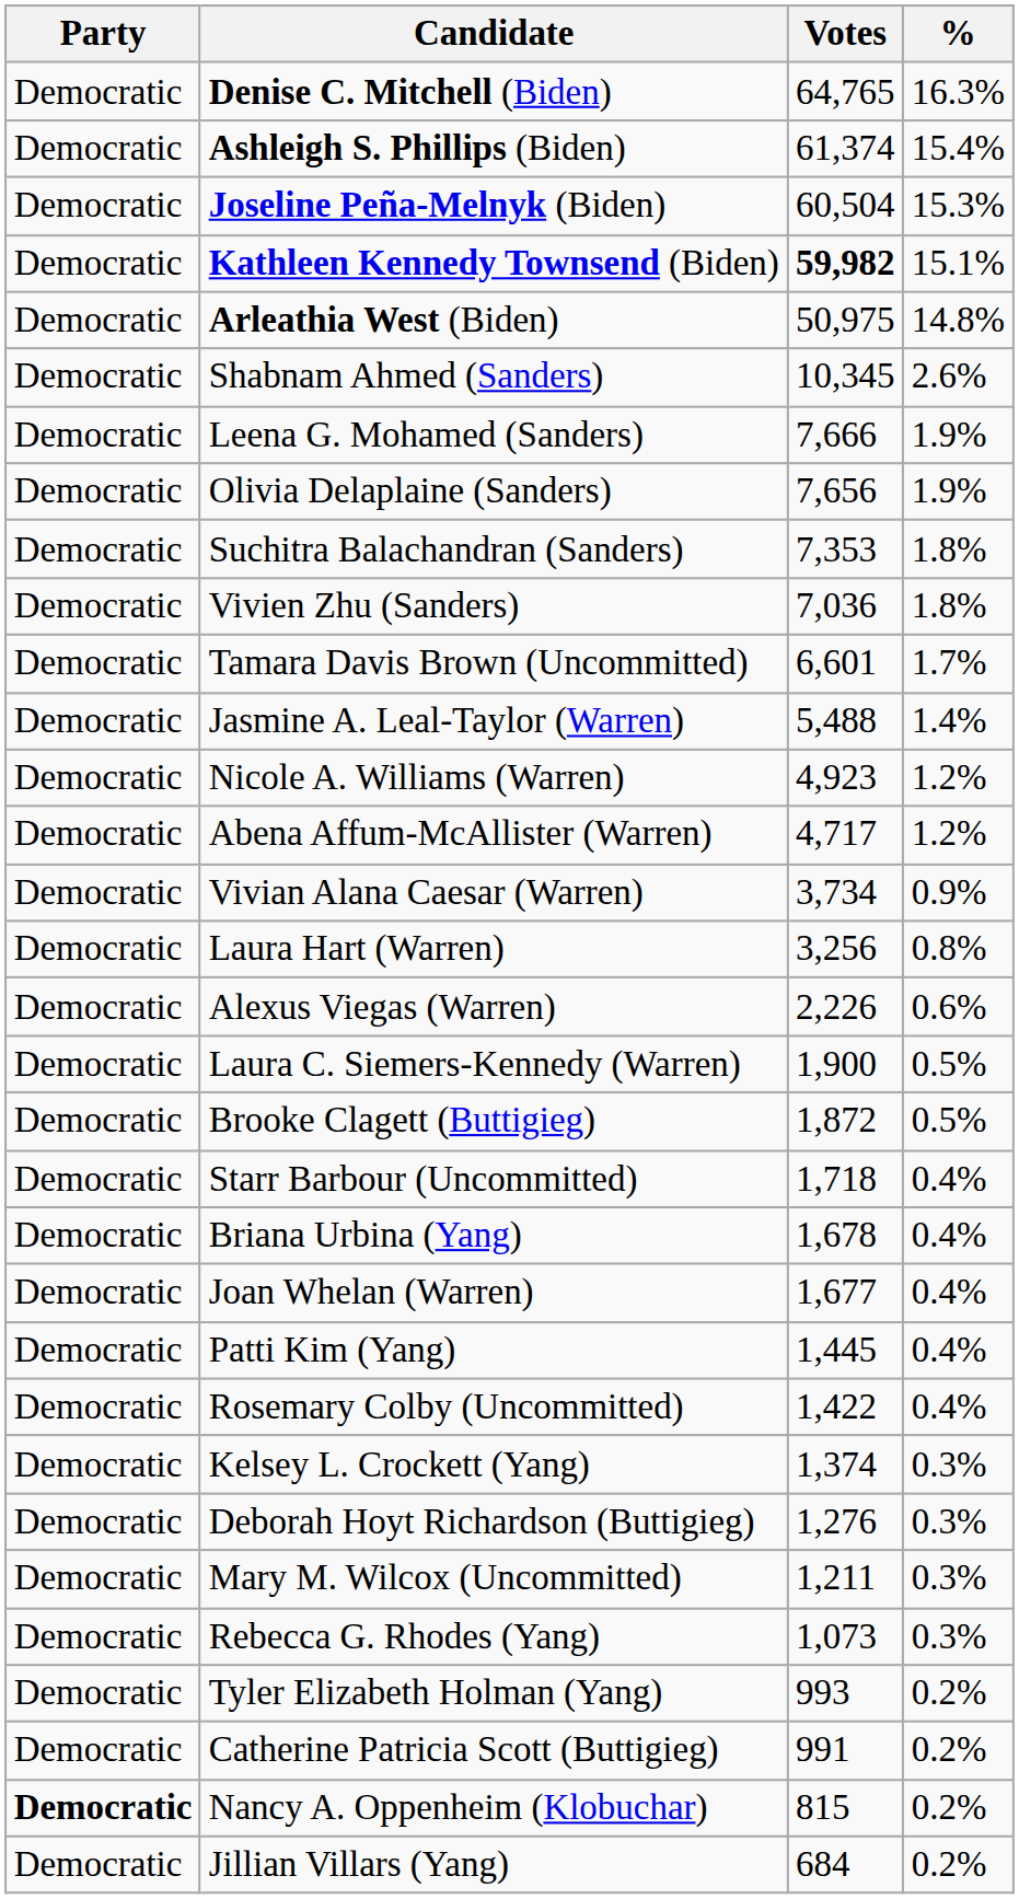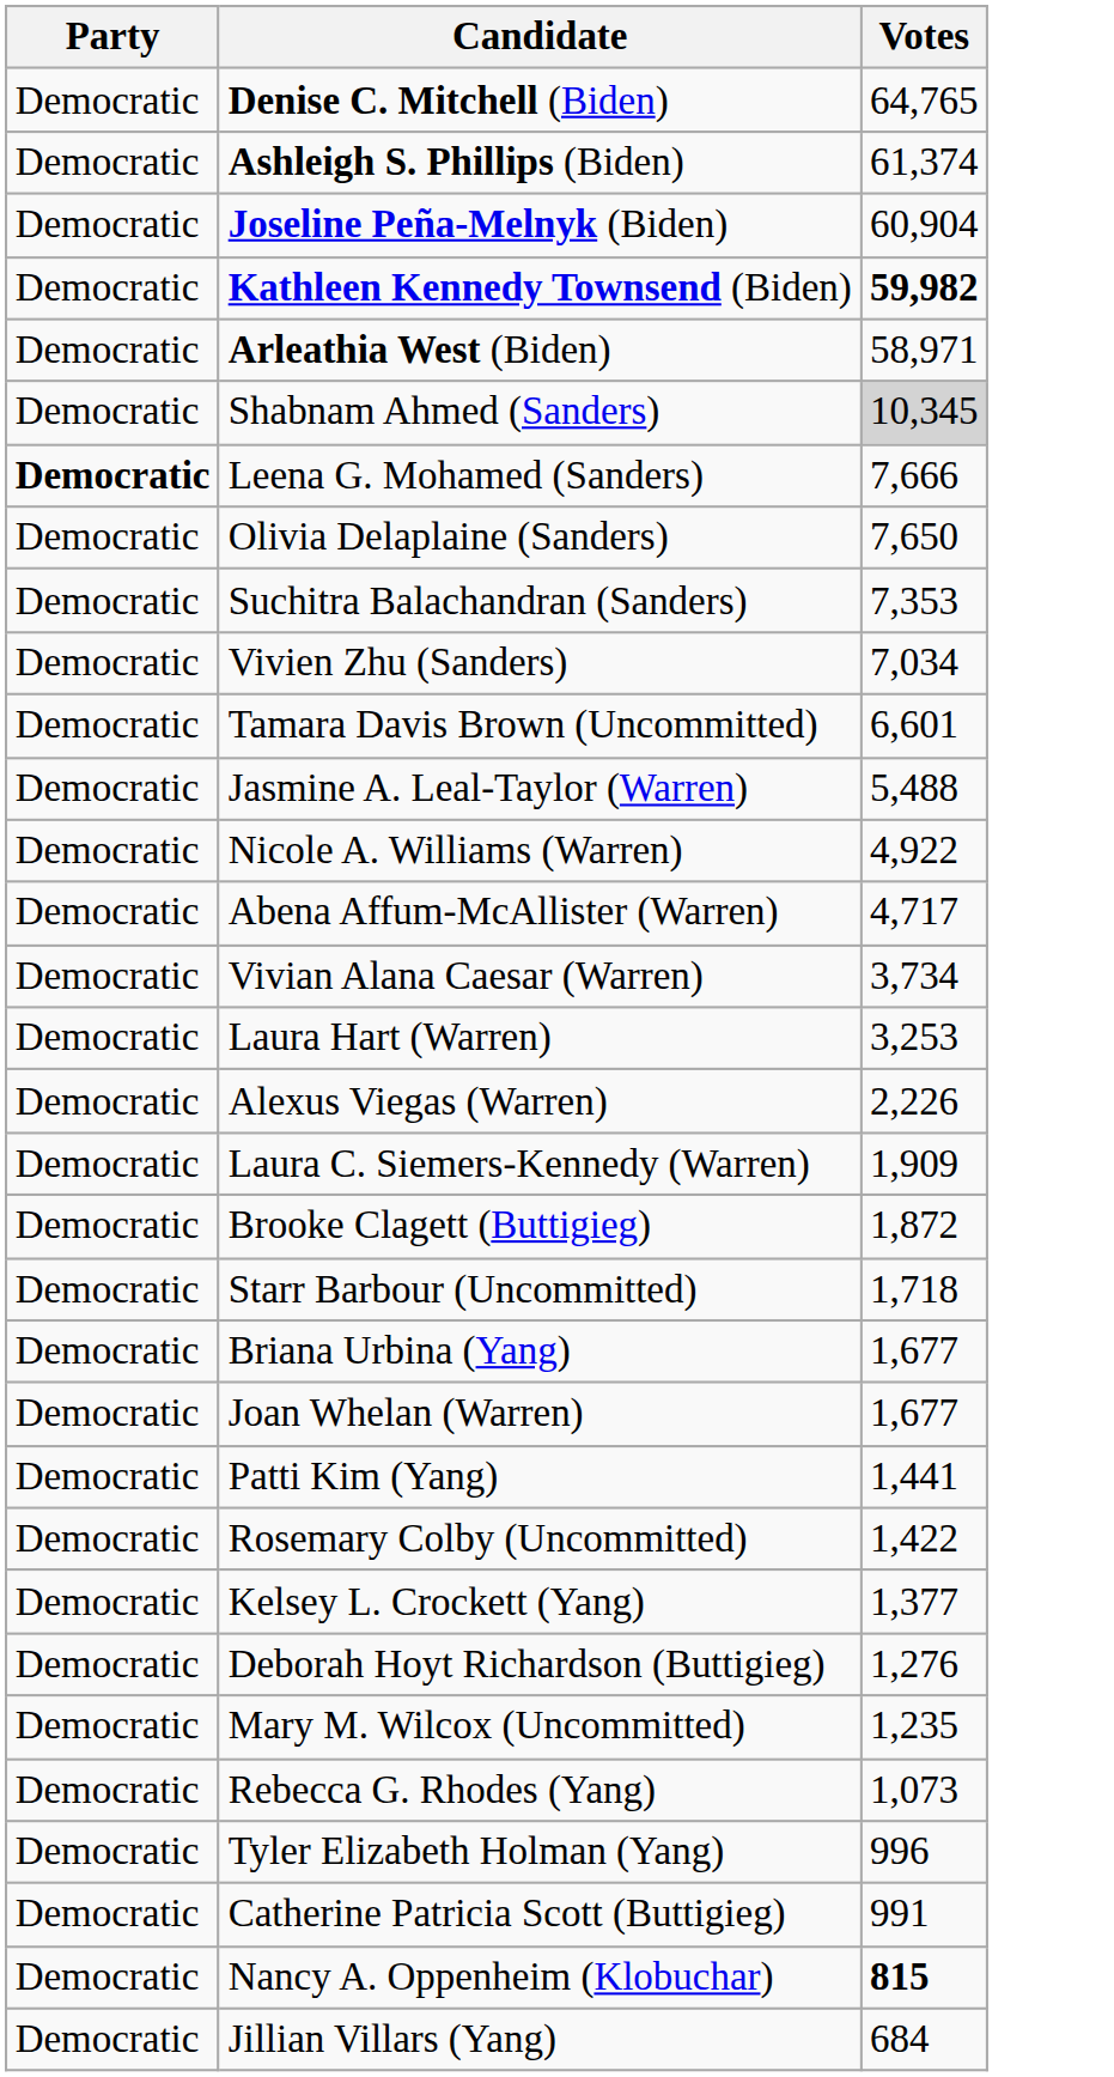 <table class="wikitable">
 <tr>
 <th>Party</th>
 <th>Candidate</th>
 <th>Votes</th>
-<th>%</th>
 </tr>
 <tr>
 <td>Democratic</td>
 <td><strong>Denise C. Mitchell</strong> (<a href='#'>Biden</a>)</td>
 <td>64,765</td>
-<td>16.3%</td>
 </tr>
 <tr>
 <td>Democratic</td>
 <td><strong>Ashleigh S. Phillips</strong> (Biden)</td>
 <td>61,374</td>
-<td>15.4%</td>
 </tr>
 <tr>
 <td>Democratic</td>
 <td><strong><a href='#'>Joseline Peña-Melnyk</a></strong> (Biden)</td>
-<td>60,504</td>
-<td>15.3%</td>
+<td>60,904</td>
 </tr>
 <tr>
 <td>Democratic</td>
 <td><strong><a href='#'>Kathleen Kennedy Townsend</a></strong> (Biden)</td>
 <td><strong>59,982</strong></td>
-<td>15.1%</td>
 </tr>
 <tr>
 <td>Democratic</td>
 <td><strong>Arleathia West</strong> (Biden)</td>
-<td>50,975</td>
-<td>14.8%</td>
+<td>58,971</td>
 </tr>
 <tr>
 <td>Democratic</td>
 <td>Shabnam Ahmed (<a href='#'>Sanders</a>)</td>
-<td>10,345</td>
-<td>2.6%</td>
+<td style="background: lightgrey;">10,345</td>
 </tr>
 <tr>
-<td>Democratic</td>
+<td><strong>Democratic</strong></td>
 <td>Leena G. Mohamed (Sanders)</td>
 <td>7,666</td>
-<td>1.9%</td>
 </tr>
 <tr>
 <td>Democratic</td>
 <td>Olivia Delaplaine (Sanders)</td>
-<td>7,656</td>
-<td>1.9%</td>
+<td>7,650</td>
 </tr>
 <tr>
 <td>Democratic</td>
 <td>Suchitra Balachandran (Sanders)</td>
 <td>7,353</td>
-<td>1.8%</td>
 </tr>
 <tr>
 <td>Democratic</td>
 <td>Vivien Zhu (Sanders)</td>
-<td>7,036</td>
-<td>1.8%</td>
+<td>7,034</td>
 </tr>
 <tr>
 <td>Democratic</td>
 <td>Tamara Davis Brown (Uncommitted)</td>
 <td>6,601</td>
-<td>1.7%</td>
 </tr>
 <tr>
 <td>Democratic</td>
 <td>Jasmine A. Leal-Taylor (<a href='#'>Warren</a>)</td>
 <td>5,488</td>
-<td>1.4%</td>
 </tr>
 <tr>
 <td>Democratic</td>
 <td>Nicole A. Williams (Warren)</td>
-<td>4,923</td>
-<td>1.2%</td>
+<td>4,922</td>
 </tr>
 <tr>
 <td>Democratic</td>
 <td>Abena Affum-McAllister (Warren)</td>
 <td>4,717</td>
-<td>1.2%</td>
 </tr>
 <tr>
 <td>Democratic</td>
 <td>Vivian Alana Caesar (Warren)</td>
 <td>3,734</td>
-<td>0.9%</td>
 </tr>
 <tr>
 <td>Democratic</td>
 <td>Laura Hart (Warren)</td>
-<td>3,256</td>
-<td>0.8%</td>
+<td>3,253</td>
 </tr>
 <tr>
 <td>Democratic</td>
 <td>Alexus Viegas (Warren)</td>
 <td>2,226</td>
-<td>0.6%</td>
 </tr>
 <tr>
 <td>Democratic</td>
 <td>Laura C. Siemers-Kennedy (Warren)</td>
-<td>1,900</td>
-<td>0.5%</td>
+<td>1,909</td>
 </tr>
 <tr>
 <td>Democratic</td>
 <td>Brooke Clagett (<a href='#'>Buttigieg</a>)</td>
 <td>1,872</td>
-<td>0.5%</td>
 </tr>
 <tr>
 <td>Democratic</td>
 <td>Starr Barbour (Uncommitted)</td>
 <td>1,718</td>
-<td>0.4%</td>
 </tr>
 <tr>
 <td>Democratic</td>
 <td>Briana Urbina (<a href='#'>Yang</a>)</td>
-<td>1,678</td>
-<td>0.4%</td>
+<td>1,677</td>
 </tr>
 <tr>
 <td>Democratic</td>
 <td>Joan Whelan (Warren)</td>
 <td>1,677</td>
-<td>0.4%</td>
 </tr>
 <tr>
 <td>Democratic</td>
 <td>Patti Kim (Yang)</td>
-<td>1,445</td>
-<td>0.4%</td>
+<td>1,441</td>
 </tr>
 <tr>
 <td>Democratic</td>
 <td>Rosemary Colby (Uncommitted)</td>
 <td>1,422</td>
-<td>0.4%</td>
 </tr>
 <tr>
 <td>Democratic</td>
 <td>Kelsey L. Crockett (Yang)</td>
-<td>1,374</td>
-<td>0.3%</td>
+<td>1,377</td>
 </tr>
 <tr>
 <td>Democratic</td>
 <td>Deborah Hoyt Richardson (Buttigieg)</td>
 <td>1,276</td>
-<td>0.3%</td>
 </tr>
 <tr>
 <td>Democratic</td>
 <td>Mary M. Wilcox (Uncommitted)</td>
-<td>1,211</td>
-<td>0.3%</td>
+<td>1,235</td>
 </tr>
 <tr>
 <td>Democratic</td>
 <td>Rebecca G. Rhodes (Yang)</td>
 <td>1,073</td>
-<td>0.3%</td>
 </tr>
 <tr>
 <td>Democratic</td>
 <td>Tyler Elizabeth Holman (Yang)</td>
-<td>993</td>
-<td>0.2%</td>
+<td>996</td>
 </tr>
 <tr>
 <td>Democratic</td>
 <td>Catherine Patricia Scott (Buttigieg)</td>
 <td>991</td>
-<td>0.2%</td>
 </tr>
 <tr>
-<td><strong>Democratic</strong></td>
+<td>Democratic</td>
 <td>Nancy A. Oppenheim (<a href='#'>Klobuchar</a>)</td>
-<td>815</td>
-<td>0.2%</td>
+<td><strong>815</strong></td>
 </tr>
 <tr>
 <td>Democratic</td>
 <td>Jillian Villars (Yang)</td>
 <td>684</td>
-<td>0.2%</td>
 </tr>
 </table>
